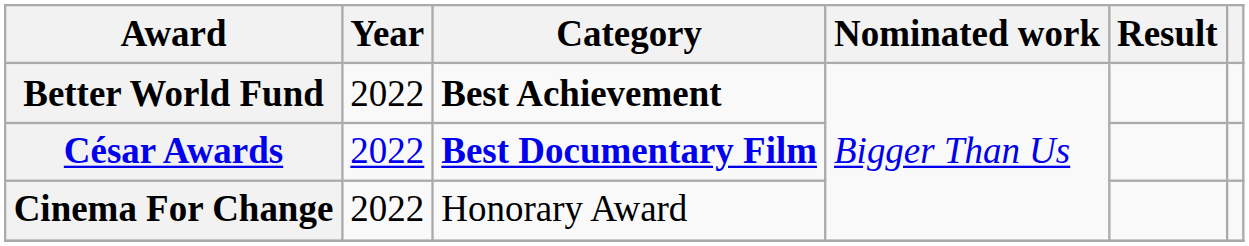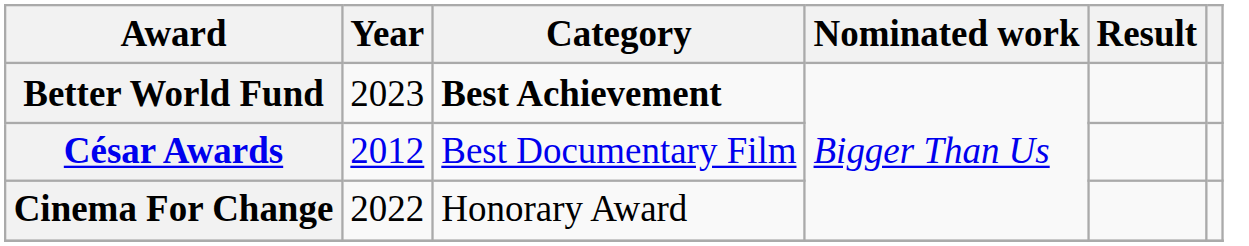 <table class="wikitable sortable plainrowheaders">
 <tr>
 <th>Award</th>
 <th>Year</th>
 <th>Category</th>
 <th>Nominated work</th>
 <th>Result</th>
 <th scope="col" class="unsortable"></th>
 </tr>
 <tr>
 <th scope="row">Better World Fund</th>
-<td>2022</td>
+<td>2023</td>
 <td><strong>Best Achievement</strong></td>
 <td rowspan="3"><em><a href='#'>Bigger Than Us</a></em></td>
 <td></td>
 <td></td>
 </tr>
 <tr>
 <th scope="row"><a href='#'>César Awards</a></th>
-<td><a href='#'>2022</a></td>
-<td><strong><a href='#'>Best Documentary Film</a></strong></td>
+<td><a href='#'>2012</a></td>
+<td><a href='#'>Best Documentary Film</a></td>
 <td></td>
 <td></td>
 </tr>
 <tr>
 <th scope="row">Cinema For Change</th>
 <td>2022</td>
 <td>Honorary Award</td>
 <td></td>
 <td></td>
 </tr>
 <tr>
 </tr>
 </table>
